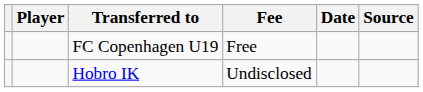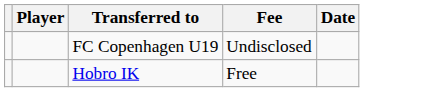 <table class="wikitable plainrowheaders sortable">
 <tr>
 <th></th>
 <th scope="col">Player</th>
 <th>Transferred to</th>
 <th style="width: 80px;">Fee</th>
 <th scope="col">Date</th>
-<th scope="col">Source</th>
 </tr>
 <tr>
 <td align="center"></td>
 <td> </td>
 <td> FC Copenhagen U19</td>
-<td>Free</td>
-<td></td>
+<td>Undisclosed</td>
 <td></td>
 </tr>
 <tr>
 <td align="center"></td>
 <td> </td>
 <td> <a href='#'>Hobro IK</a></td>
-<td>Undisclosed</td>
-<td></td>
+<td>Free</td>
 <td></td>
 </tr>
 </table>
